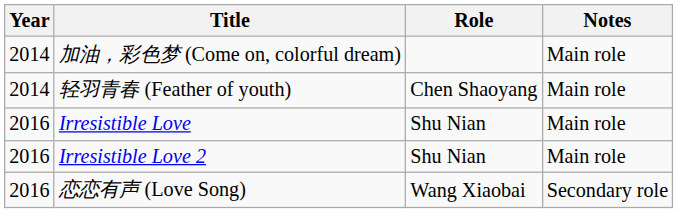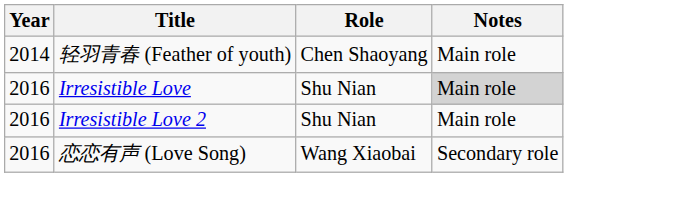 <table class="wikitable sortable">
 <tr>
 <th>Year</th>
 <th>Title</th>
 <th>Role</th>
 <th class="unsortable">Notes</th>
-</tr>
-<tr>
-<td>2014</td>
-<td><em>加油，彩色梦</em> (Come on, colorful dream)</td>
-<td></td>
-<td>Main role</td>
 </tr>
 <tr>
 <td>2014</td>
 <td><em>轻羽青春</em> (Feather of youth)</td>
 <td>Chen Shaoyang</td>
 <td>Main role</td>
 </tr>
 <tr>
 <td>2016</td>
 <td><em><a href='#'>Irresistible Love</a></em></td>
 <td>Shu Nian</td>
-<td>Main role</td>
+<td style="background: lightgrey;">Main role</td>
 </tr>
 <tr>
 <td>2016</td>
 <td><em><a href='#'>Irresistible Love 2</a></em></td>
 <td>Shu Nian</td>
 <td>Main role</td>
 </tr>
 <tr>
 <td>2016</td>
 <td><em>恋恋有声</em> (Love Song)</td>
 <td>Wang Xiaobai</td>
 <td>Secondary role</td>
 </tr>
 </table>
